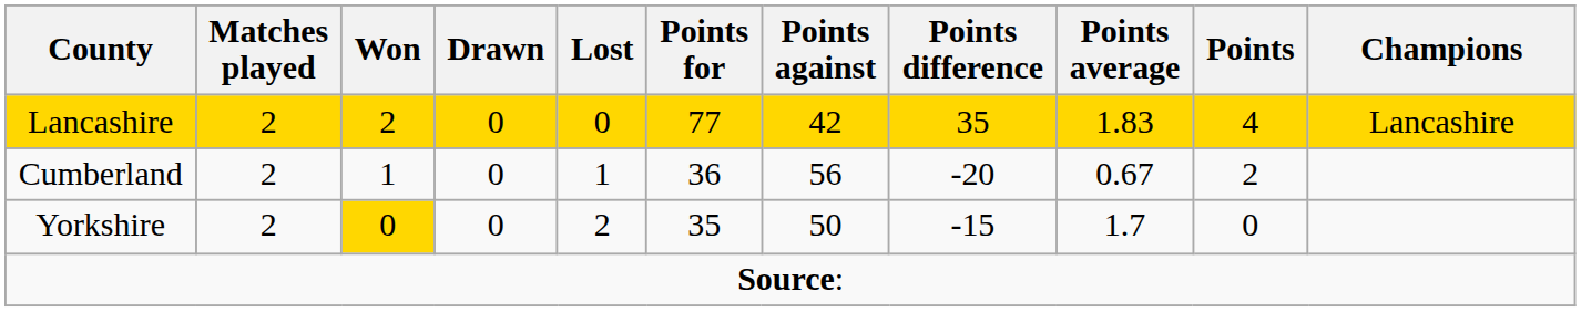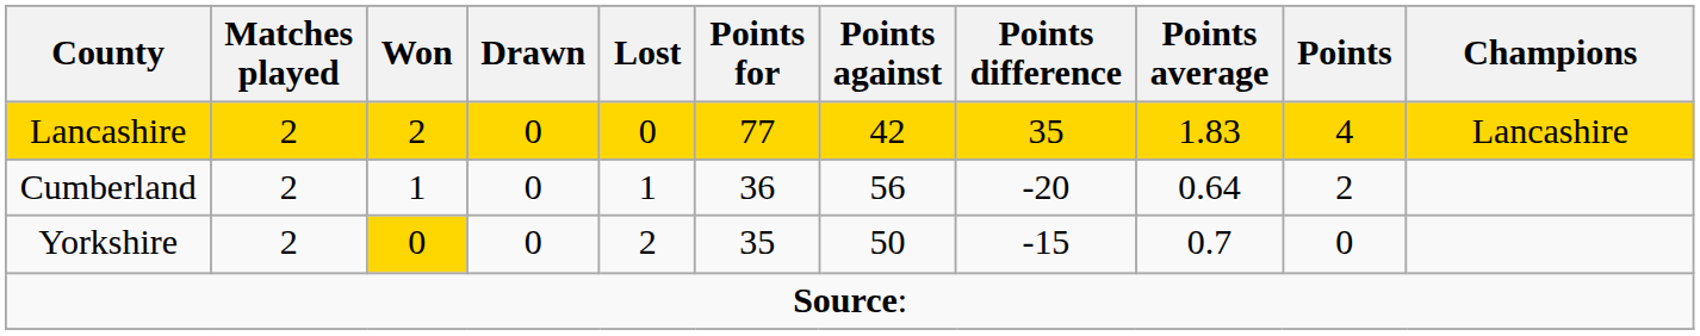 <table class="wikitable plainrowheaders" style="text-align: center; width: 60%">
 <tr>
 <th scope="col" style="width: 5%;">County</th>
 <th scope="col" style="width: 5%;">Matches played</th>
 <th scope="col" style="width: 5%;">Won</th>
 <th scope="col" style="width: 5%;">Drawn</th>
 <th scope="col" style="width: 5%;">Lost</th>
 <th scope="col" style="width: 5%;">Points for</th>
 <th scope="col" style="width: 5%;">Points against</th>
 <th scope="col" style="width: 5%;">Points difference</th>
 <th scope="col" style="width: 5%;">Points average</th>
 <th scope="col" style="width: 5%;">Points</th>
 <th scope="col" style="width: 15%;">Champions</th>
 </tr>
 <tr style="background: gold;">
 <td>Lancashire</td>
 <td>2</td>
 <td>2</td>
 <td>0</td>
 <td>0</td>
 <td>77</td>
 <td>42</td>
 <td>35</td>
 <td>1.83</td>
 <td>4</td>
 <td>Lancashire</td>
 </tr>
 <tr>
 <td>Cumberland</td>
 <td>2</td>
 <td>1</td>
 <td>0</td>
 <td>1</td>
 <td>36</td>
 <td>56</td>
 <td>-20</td>
-<td>0.67</td>
+<td>0.64</td>
 <td>2</td>
 <td></td>
 </tr>
 <tr>
 <td>Yorkshire</td>
 <td>2</td>
 <td style="background: gold;">0</td>
 <td>0</td>
 <td>2</td>
 <td>35</td>
 <td>50</td>
 <td>-15</td>
-<td>1.7</td>
+<td>0.7</td>
 <td>0</td>
 <td></td>
 </tr>
 <tr>
 <td colspan="11"><strong>Source</strong>:</td>
 </tr>
 </table>
